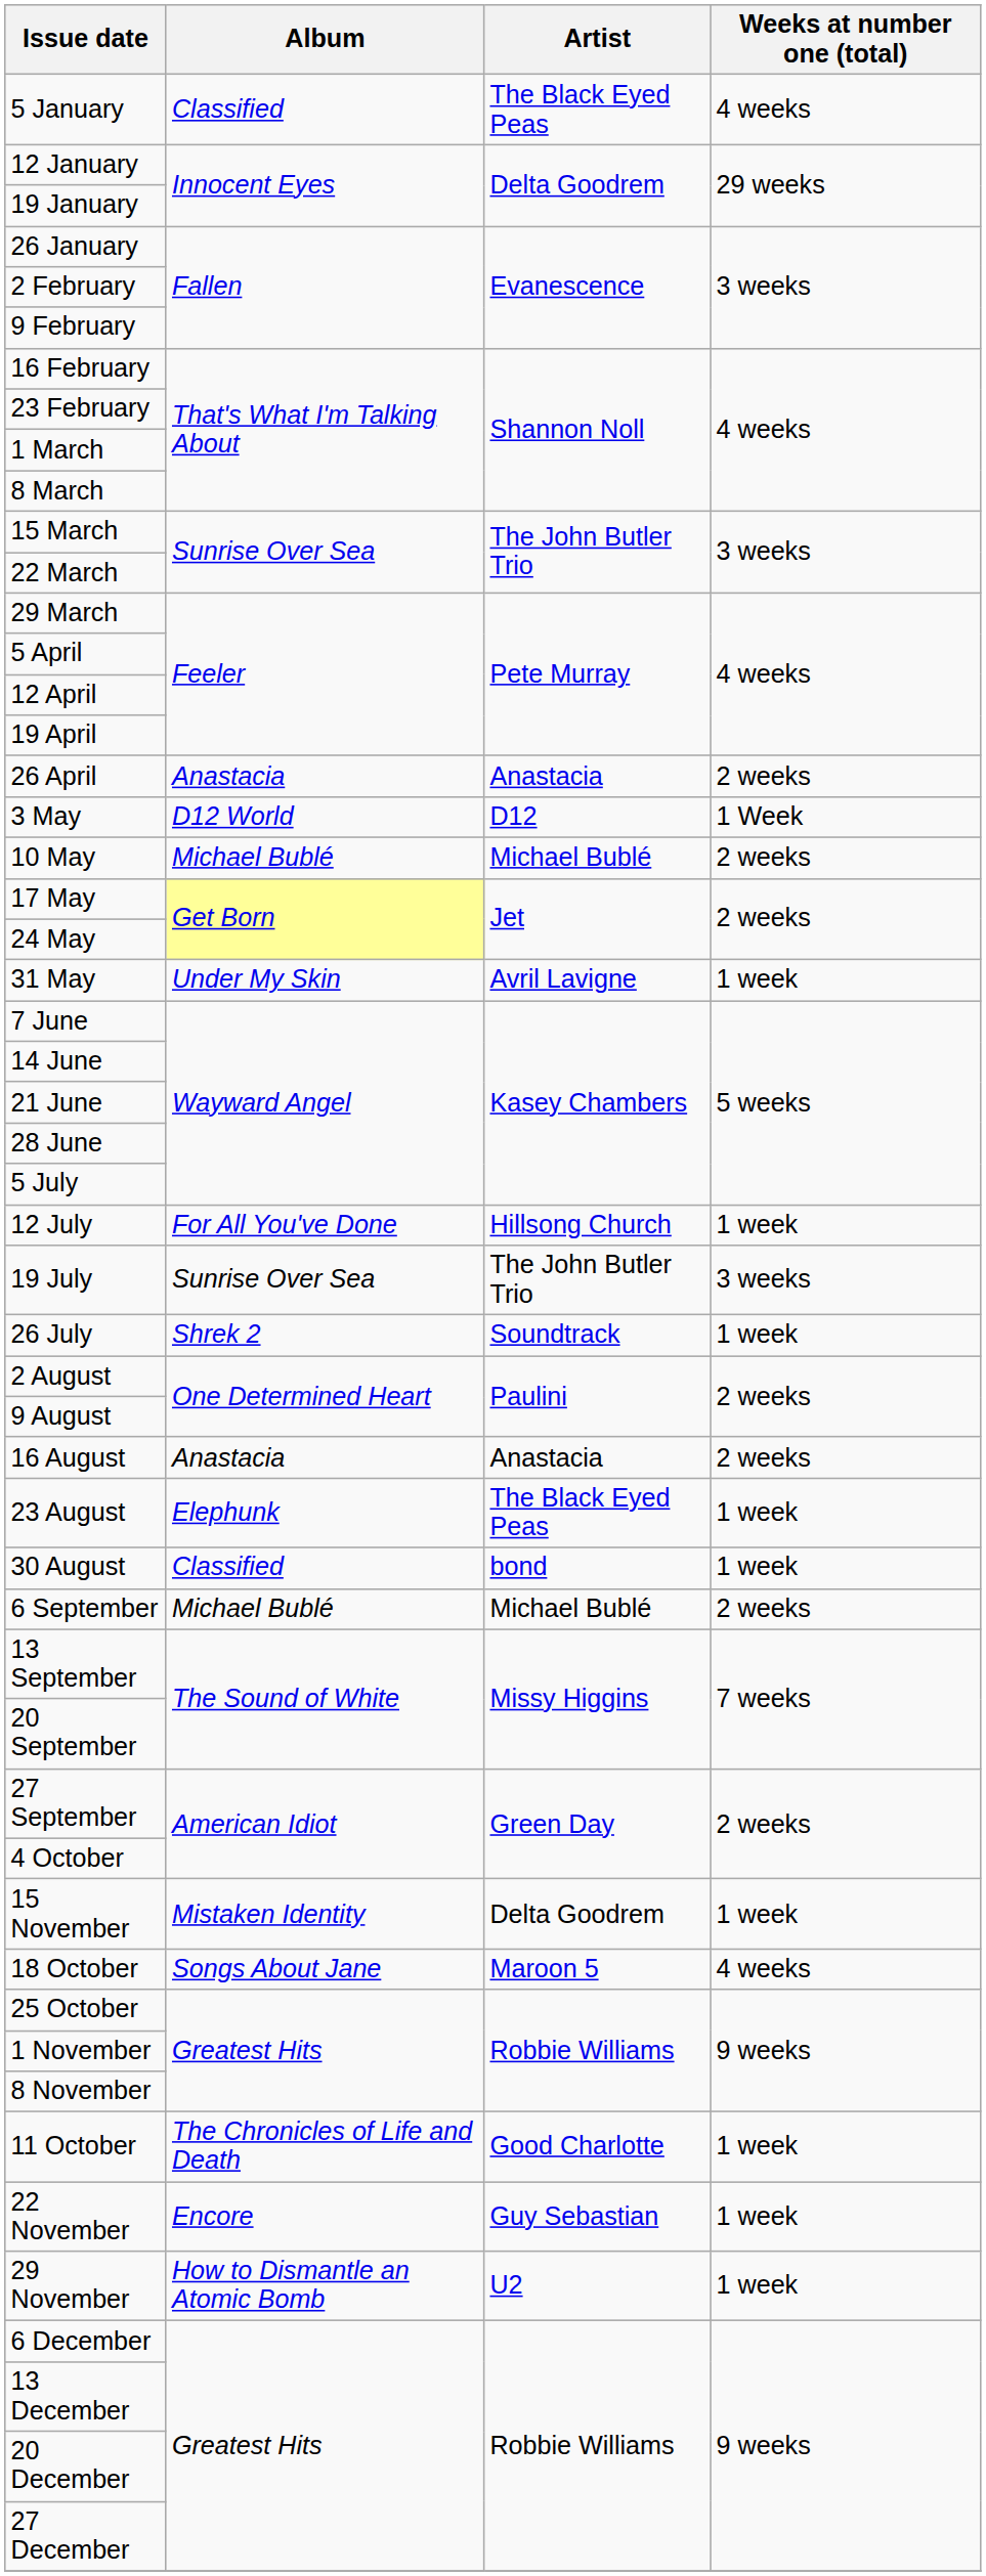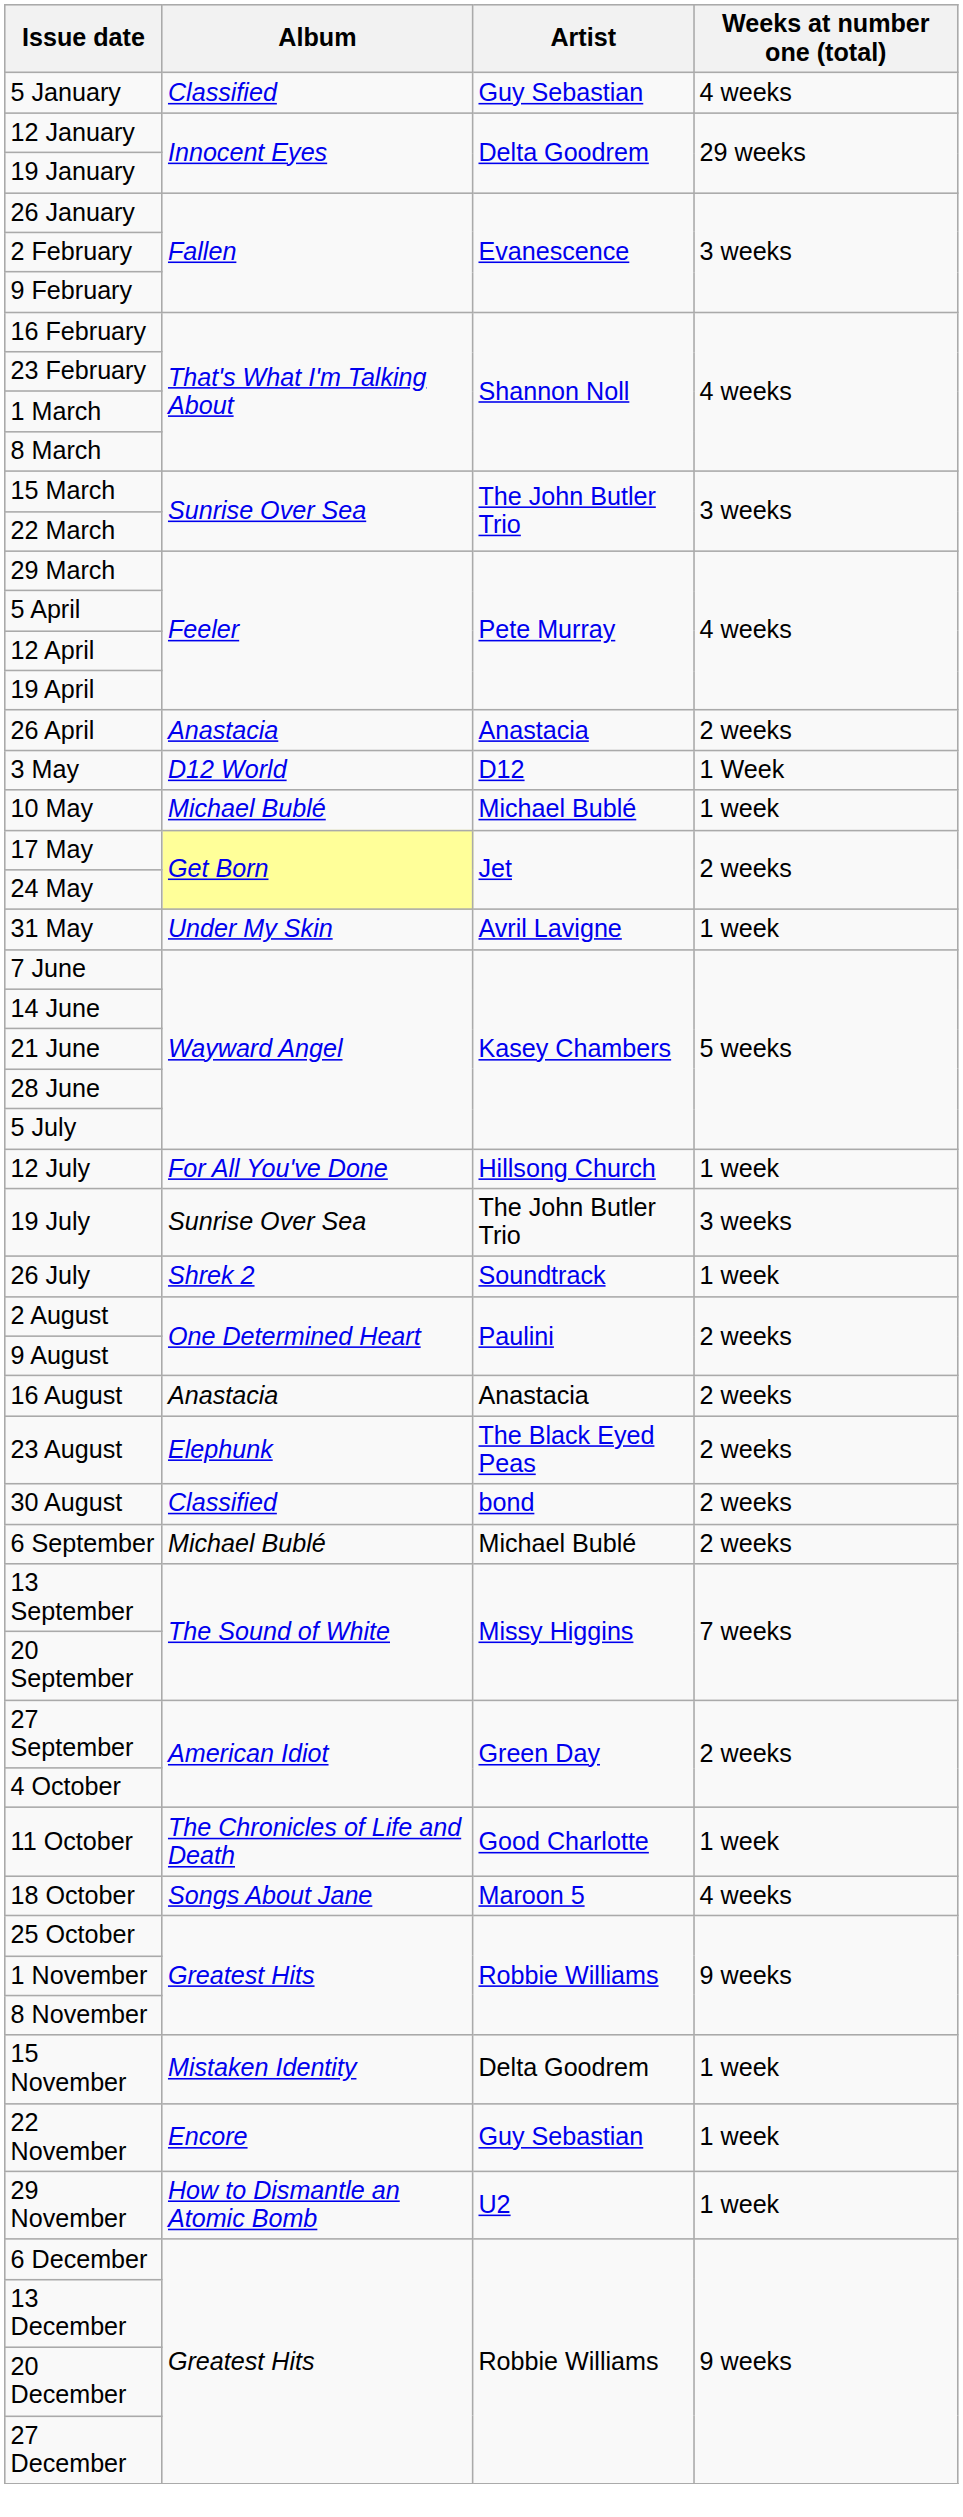 <table class=wikitable>
 <tr>
 <th>Issue date</th>
 <th>Album</th>
 <th>Artist</th>
 <th>Weeks at number one (total)</th>
 </tr>
 <tr>
 <td>5 January</td>
 <td><em><a href='#'>Classified</a></em></td>
-<td><a href='#'>The Black Eyed Peas</a></td>
+<td><a href='#'>Guy Sebastian</a></td>
 <td>4 weeks</td>
 </tr>
 <tr>
 <td>12 January</td>
 <td rowspan="2"><em><a href='#'>Innocent Eyes</a></em></td>
 <td rowspan="2"><a href='#'>Delta Goodrem</a></td>
 <td rowspan="2">29 weeks</td>
 </tr>
 <tr>
 <td>19 January</td>
 </tr>
 <tr>
 <td>26 January</td>
 <td rowspan="3"><em><a href='#'>Fallen</a></em></td>
 <td rowspan="3"><a href='#'>Evanescence</a></td>
 <td rowspan="3">3 weeks</td>
 </tr>
 <tr>
 <td>2 February</td>
 </tr>
 <tr>
 <td>9 February</td>
 </tr>
 <tr>
 <td>16 February</td>
 <td rowspan="4"><em><a href='#'>That's What I'm Talking About</a></em></td>
 <td rowspan="4"><a href='#'>Shannon Noll</a></td>
 <td rowspan="4">4 weeks</td>
 </tr>
 <tr>
 <td>23 February</td>
 </tr>
 <tr>
 <td>1 March</td>
 </tr>
 <tr>
 <td>8 March</td>
 </tr>
 <tr>
 <td>15 March</td>
 <td rowspan="2"><em><a href='#'>Sunrise Over Sea</a></em></td>
 <td rowspan="2"><a href='#'>The John Butler Trio</a></td>
 <td rowspan="2">3 weeks</td>
 </tr>
 <tr>
 <td>22 March</td>
 </tr>
 <tr>
 <td>29 March</td>
 <td rowspan="4"><em><a href='#'>Feeler</a></em></td>
 <td rowspan="4"><a href='#'>Pete Murray</a></td>
 <td rowspan="4">4 weeks</td>
 </tr>
 <tr>
 <td>5 April</td>
 </tr>
 <tr>
 <td>12 April</td>
 </tr>
 <tr>
 <td>19 April</td>
 </tr>
 <tr>
 <td>26 April</td>
 <td><em><a href='#'>Anastacia</a></em></td>
 <td><a href='#'>Anastacia</a></td>
 <td>2 weeks</td>
 </tr>
 <tr>
 <td>3 May</td>
 <td><em><a href='#'>D12 World</a></em></td>
 <td><a href='#'>D12</a></td>
 <td>1 Week</td>
 </tr>
 <tr>
 <td>10 May</td>
 <td><em><a href='#'>Michael Bublé</a></em></td>
 <td><a href='#'>Michael Bublé</a></td>
-<td>2 weeks</td>
+<td>1 week</td>
 </tr>
 <tr>
 <td>17 May</td>
 <td bgcolor=#FFFF99 rowspan="2"><em><a href='#'>Get Born</a></em></td>
 <td rowspan="2"><a href='#'>Jet</a></td>
 <td rowspan="2">2 weeks</td>
 </tr>
 <tr>
 <td>24 May</td>
 </tr>
 <tr>
 <td>31 May</td>
 <td><em><a href='#'>Under My Skin</a></em></td>
 <td><a href='#'>Avril Lavigne</a></td>
 <td>1 week</td>
 </tr>
 <tr>
 <td>7 June</td>
 <td rowspan="5"><em><a href='#'>Wayward Angel</a></em></td>
 <td rowspan="5"><a href='#'>Kasey Chambers</a></td>
 <td rowspan="5">5 weeks</td>
 </tr>
 <tr>
 <td>14 June</td>
 </tr>
 <tr>
 <td>21 June</td>
 </tr>
 <tr>
 <td>28 June</td>
 </tr>
 <tr>
 <td>5 July</td>
 </tr>
 <tr>
 <td>12 July</td>
 <td><em><a href='#'>For All You've Done</a></em></td>
 <td><a href='#'>Hillsong Church</a></td>
 <td>1 week</td>
 </tr>
 <tr>
 <td>19 July</td>
 <td><em>Sunrise Over Sea</em></td>
 <td>The John Butler Trio</td>
 <td>3 weeks</td>
 </tr>
 <tr>
 <td>26 July</td>
 <td><em><a href='#'>Shrek 2</a></em></td>
 <td><a href='#'>Soundtrack</a></td>
 <td>1 week</td>
 </tr>
 <tr>
 <td>2 August</td>
 <td rowspan="2"><em><a href='#'>One Determined Heart</a></em></td>
 <td rowspan="2"><a href='#'>Paulini</a></td>
 <td rowspan="2">2 weeks</td>
 </tr>
 <tr>
 <td>9 August</td>
 </tr>
 <tr>
 <td>16 August</td>
 <td><em>Anastacia</em></td>
 <td>Anastacia</td>
 <td>2 weeks</td>
 </tr>
 <tr>
 <td>23 August</td>
 <td><em><a href='#'>Elephunk</a></em></td>
 <td><a href='#'>The Black Eyed Peas</a></td>
-<td>1 week</td>
+<td>2 weeks</td>
 </tr>
 <tr>
 <td>30 August</td>
 <td><em><a href='#'>Classified</a></em></td>
 <td><a href='#'>bond</a></td>
-<td>1 week</td>
+<td>2 weeks</td>
 </tr>
 <tr>
 <td>6 September</td>
 <td><em>Michael Bublé</em></td>
 <td>Michael Bublé</td>
 <td>2 weeks</td>
 </tr>
 <tr>
 <td>13 September</td>
 <td rowspan="2"><em><a href='#'>The Sound of White</a></em></td>
 <td rowspan="2"><a href='#'>Missy Higgins</a></td>
 <td rowspan="2">7 weeks</td>
 </tr>
 <tr>
 <td>20 September</td>
 </tr>
 <tr>
 <td>27 September</td>
 <td rowspan="2"><em><a href='#'>American Idiot</a></em></td>
 <td rowspan="2"><a href='#'>Green Day</a></td>
 <td rowspan="2">2 weeks</td>
 </tr>
 <tr>
 <td>4 October</td>
 </tr>
 <tr>
-<td>15 November</td>
-<td><em><a href='#'>Mistaken Identity</a></em></td>
-<td>Delta Goodrem</td>
+<td>11 October</td>
+<td><em><a href='#'>The Chronicles of Life and Death</a></em></td>
+<td><a href='#'>Good Charlotte</a></td>
 <td>1 week</td>
 </tr>
 <tr>
 <td>18 October</td>
 <td><em><a href='#'>Songs About Jane</a></em></td>
 <td><a href='#'>Maroon 5</a></td>
 <td>4 weeks</td>
 </tr>
 <tr>
 <td>25 October</td>
 <td rowspan="3"><em><a href='#'>Greatest Hits</a></em></td>
 <td rowspan="3"><a href='#'>Robbie Williams</a></td>
 <td rowspan="3">9 weeks</td>
 </tr>
 <tr>
 <td>1 November</td>
 </tr>
 <tr>
 <td>8 November</td>
 </tr>
 <tr>
-<td>11 October</td>
-<td><em><a href='#'>The Chronicles of Life and Death</a></em></td>
-<td><a href='#'>Good Charlotte</a></td>
+<td>15 November</td>
+<td><em><a href='#'>Mistaken Identity</a></em></td>
+<td>Delta Goodrem</td>
 <td>1 week</td>
 </tr>
 <tr>
 <td>22 November</td>
 <td><em><a href='#'>Encore</a></em></td>
 <td><a href='#'>Guy Sebastian</a></td>
 <td>1 week</td>
 </tr>
 <tr>
 <td>29 November</td>
 <td><em><a href='#'>How to Dismantle an Atomic Bomb</a></em></td>
 <td><a href='#'>U2</a></td>
 <td>1 week</td>
 </tr>
 <tr>
 <td>6 December</td>
 <td rowspan="4"><em>Greatest Hits</em></td>
 <td rowspan="4">Robbie Williams</td>
 <td rowspan="4">9 weeks</td>
 </tr>
 <tr>
 <td>13 December</td>
 </tr>
 <tr>
 <td>20 December</td>
 </tr>
 <tr>
 <td>27 December</td>
 </tr>
 <tr>
 </tr>
 </table>
